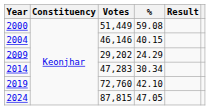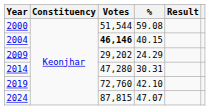 <table class="wikitable sortable" style="text-align: center;">
 <tr>
 <th scope="col">Year</th>
 <th scope="col" class="unsortable">Constituency</th>
 <th scope="col">Votes</th>
 <th scope="col">%</th>
 <th scope="col">Result</th>
 <th scope="col" class="unsortable"></th>
 </tr>
 <tr>
 <td><a href='#'>2000</a></td>
 <td rowspan="6"><a href='#'>Keonjhar</a></td>
-<td>51,449</td>
+<td>51,544</td>
 <td>59.08</td>
 <td></td>
 <td></td>
 </tr>
 <tr>
 <td><a href='#'>2004</a></td>
-<td>46,146</td>
+<td><strong>46,146</strong></td>
 <td>40.15</td>
 <td></td>
 <td></td>
 </tr>
 <tr>
 <td><a href='#'>2009</a></td>
 <td>29,202</td>
 <td>24.29</td>
 <td></td>
 <td></td>
 </tr>
 <tr>
 <td><a href='#'>2014</a></td>
-<td>47,283</td>
-<td>30.34</td>
+<td>47,280</td>
+<td>30.31</td>
 <td></td>
 <td></td>
 </tr>
 <tr>
 <td><a href='#'>2019</a></td>
 <td>72,760</td>
 <td>42.10</td>
 <td></td>
 <td></td>
 </tr>
 <tr>
 <td><a href='#'>2024</a></td>
 <td>87,815</td>
-<td>47.05</td>
+<td>47.07</td>
 <td></td>
 <td></td>
 </tr>
 </table>
